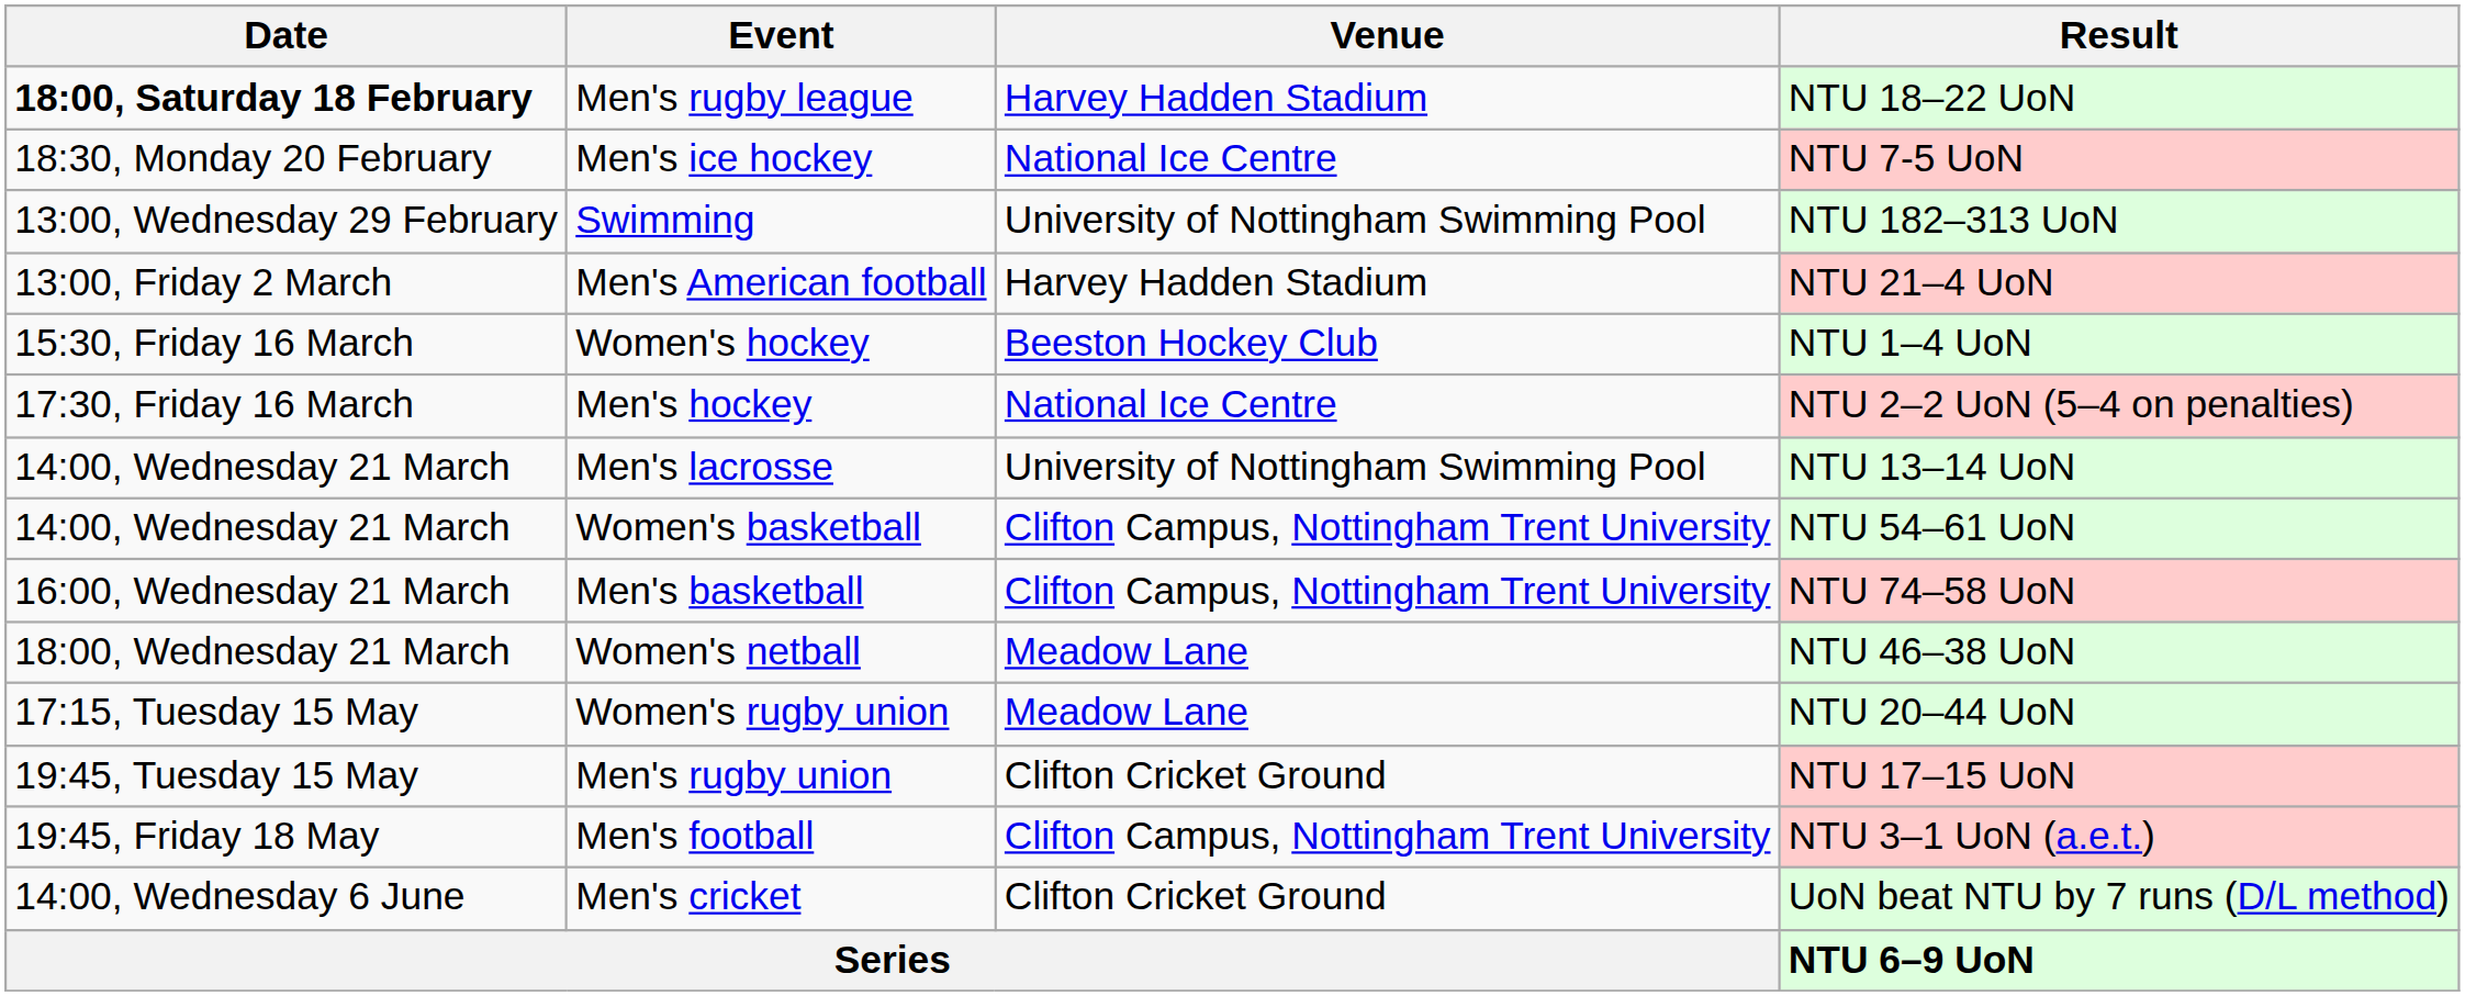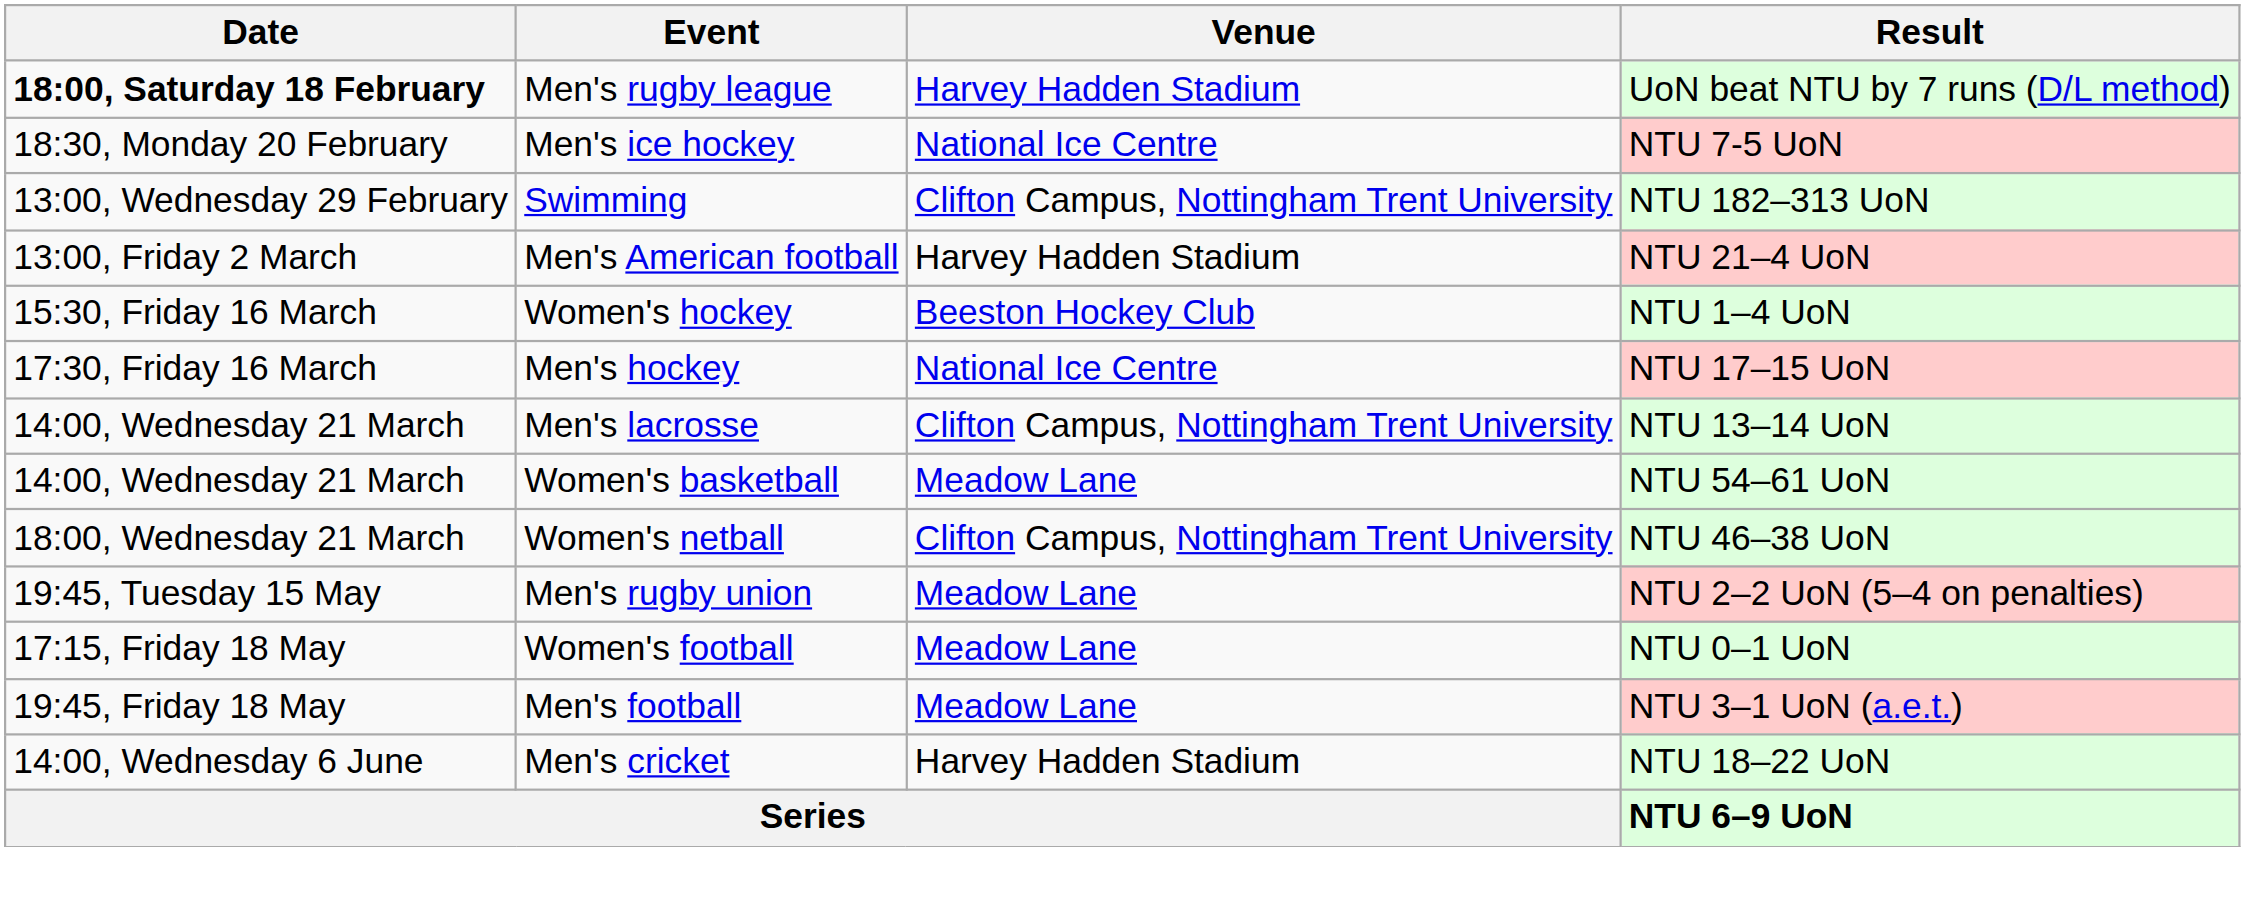 <table class="wikitable">
 <tr>
 <th>Date</th>
 <th>Event</th>
 <th>Venue</th>
 <th>Result</th>
 </tr>
 <tr>
 <td><strong>18:00, Saturday 18 February</strong></td>
 <td>Men's <a href='#'>rugby league</a></td>
 <td><a href='#'>Harvey Hadden Stadium</a></td>
-<td bgcolor="#DDFFDD">NTU 18–22 UoN</td>
+<td bgcolor="#DDFFDD">UoN beat NTU by 7 runs (<a href='#'>D/L method</a>)</td>
 </tr>
 <tr>
 <td>18:30, Monday 20 February</td>
 <td>Men's <a href='#'>ice hockey</a></td>
 <td><a href='#'>National Ice Centre</a></td>
 <td bgcolor="FFCCCC">NTU 7-5 UoN</td>
 </tr>
 <tr>
 <td>13:00, Wednesday 29 February</td>
 <td><a href='#'>Swimming</a></td>
-<td>University of Nottingham Swimming Pool</td>
+<td><a href='#'>Clifton</a> Campus, <a href='#'>Nottingham Trent University</a></td>
 <td bgcolor="#DDFFDD">NTU 182–313 UoN</td>
 </tr>
 <tr>
 <td>13:00, Friday 2 March</td>
 <td>Men's <a href='#'>American football</a></td>
 <td>Harvey Hadden Stadium</td>
 <td bgcolor="FFCCCC">NTU 21–4 UoN</td>
 </tr>
 <tr>
 <td>15:30, Friday 16 March</td>
 <td>Women's <a href='#'>hockey</a></td>
 <td><a href='#'>Beeston Hockey Club</a></td>
 <td bgcolor="#DDFFDD">NTU 1–4 UoN</td>
 </tr>
 <tr>
 <td>17:30, Friday 16 March</td>
 <td>Men's <a href='#'>hockey</a></td>
 <td><a href='#'>National Ice Centre</a></td>
-<td bgcolor="FFCCCC">NTU 2–2 UoN (5–4 on penalties)</td>
+<td bgcolor="FFCCCC">NTU 17–15 UoN</td>
 </tr>
 <tr>
 <td>14:00, Wednesday 21 March</td>
 <td>Men's <a href='#'>lacrosse</a></td>
-<td>University of Nottingham Swimming Pool</td>
+<td><a href='#'>Clifton</a> Campus, <a href='#'>Nottingham Trent University</a></td>
 <td bgcolor="#DDFFDD">NTU 13–14 UoN</td>
 </tr>
 <tr>
 <td>14:00, Wednesday 21 March</td>
 <td>Women's <a href='#'>basketball</a></td>
-<td><a href='#'>Clifton</a> Campus, <a href='#'>Nottingham Trent University</a></td>
+<td><a href='#'>Meadow Lane</a></td>
 <td bgcolor="#DDFFDD">NTU 54–61 UoN</td>
-</tr>
-<tr>
-<td>16:00, Wednesday 21 March</td>
-<td>Men's <a href='#'>basketball</a></td>
-<td><a href='#'>Clifton</a> Campus, <a href='#'>Nottingham Trent University</a></td>
-<td bgcolor="FFCCCC">NTU 74–58 UoN</td>
 </tr>
 <tr>
 <td>18:00, Wednesday 21 March</td>
 <td>Women's <a href='#'>netball</a></td>
-<td><a href='#'>Meadow Lane</a></td>
+<td><a href='#'>Clifton</a> Campus, <a href='#'>Nottingham Trent University</a></td>
 <td bgcolor="#DDFFDD">NTU 46–38 UoN</td>
-</tr>
-<tr>
-<td>17:15, Tuesday 15 May</td>
-<td>Women's <a href='#'>rugby union</a></td>
-<td><a href='#'>Meadow Lane</a></td>
-<td bgcolor="#DDFFDD">NTU 20–44 UoN</td>
 </tr>
 <tr>
 <td>19:45, Tuesday 15 May</td>
 <td>Men's <a href='#'>rugby union</a></td>
-<td>Clifton Cricket Ground</td>
-<td bgcolor="FFCCCC">NTU 17–15 UoN</td>
+<td><a href='#'>Meadow Lane</a></td>
+<td bgcolor="FFCCCC">NTU 2–2 UoN (5–4 on penalties)</td>
+</tr>
+<tr>
+<td>17:15, Friday 18 May</td>
+<td>Women's <a href='#'>football</a></td>
+<td><a href='#'>Meadow Lane</a></td>
+<td bgcolor="#DDFFDD">NTU 0–1 UoN</td>
 </tr>
 <tr>
 <td>19:45, Friday 18 May</td>
 <td>Men's <a href='#'>football</a></td>
-<td><a href='#'>Clifton</a> Campus, <a href='#'>Nottingham Trent University</a></td>
+<td><a href='#'>Meadow Lane</a></td>
 <td bgcolor="FFCCCC">NTU 3–1 UoN (<a href='#'>a.e.t.</a>)</td>
 </tr>
 <tr>
 <td>14:00, Wednesday 6 June</td>
 <td>Men's <a href='#'>cricket</a></td>
-<td>Clifton Cricket Ground</td>
-<td bgcolor="#DDFFDD">UoN beat NTU by 7 runs (<a href='#'>D/L method</a>)</td>
+<td>Harvey Hadden Stadium</td>
+<td bgcolor="#DDFFDD">NTU 18–22 UoN</td>
 </tr>
 <tr>
 <td bgcolor="#F2F2F2" align="center" colspan="3"><strong>Series</strong></td>
 <td bgcolor="#DDFFDD"><strong>NTU 6–9 UoN</strong></td>
 </tr>
 </table>
